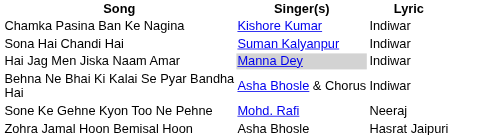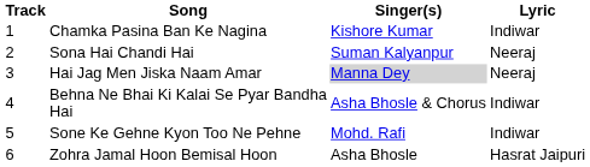 <table>
 <tr>
+<th>Track</th>
 <th>Song</th>
 <th>Singer(s)</th>
 <th>Lyric</th>
 </tr>
 <tr>
+<td>1</td>
 <td>Chamka Pasina Ban Ke Nagina</td>
 <td><a href='#'>Kishore Kumar</a></td>
 <td>Indiwar</td>
 </tr>
 <tr>
+<td>2</td>
 <td>Sona Hai Chandi Hai</td>
 <td><a href='#'>Suman Kalyanpur</a></td>
-<td>Indiwar</td>
+<td>Neeraj</td>
 </tr>
 <tr>
+<td>3</td>
 <td>Hai Jag Men Jiska Naam Amar</td>
 <td style="background: lightgrey;"><a href='#'>Manna Dey</a></td>
-<td>Indiwar</td>
+<td>Neeraj</td>
 </tr>
 <tr>
+<td>4</td>
 <td>Behna Ne Bhai Ki Kalai Se Pyar Bandha<br>Hai</td>
 <td><a href='#'>Asha Bhosle</a> & Chorus</td>
 <td>Indiwar</td>
 </tr>
 <tr>
+<td>5</td>
 <td>Sone Ke Gehne Kyon Too Ne Pehne</td>
 <td><a href='#'>Mohd. Rafi</a></td>
-<td>Neeraj</td>
+<td>Indiwar</td>
 </tr>
 <tr>
+<td>6</td>
 <td>Zohra Jamal Hoon Bemisal Hoon</td>
 <td>Asha Bhosle</td>
 <td>Hasrat Jaipuri</td>
 </tr>
 </table>
